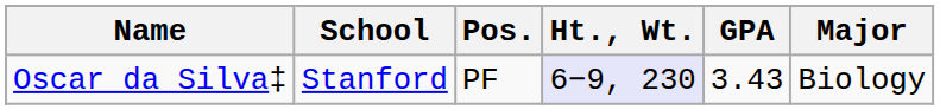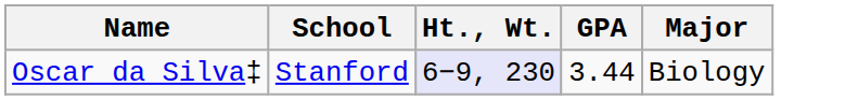 <table class="wikitable">
 <tr>
 <th>Name</th>
 <th>School</th>
-<th>Pos.</th>
 <th>Ht., Wt.</th>
 <th>GPA</th>
 <th>Major</th>
 </tr>
 <tr>
 <td><a href='#'>Oscar da Silva</a>‡</td>
 <td><a href='#'>Stanford</a></td>
-<td>PF</td>
 <td style="background: lavender;">6−9, 230</td>
-<td>3.43</td>
+<td>3.44</td>
 <td>Biology</td>
 </tr>
 </table>
